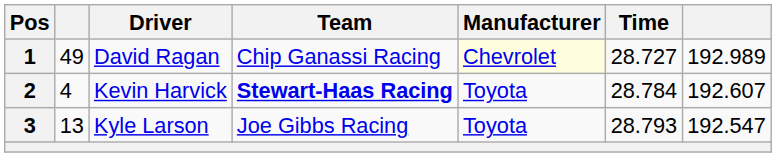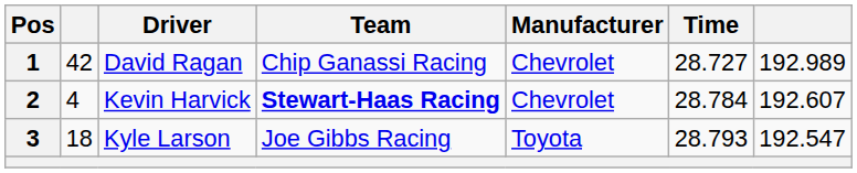 <table class="wikitable" style="font-size:95%">
 <tr>
 <th>Pos</th>
 <th></th>
 <th>Driver</th>
 <th>Team</th>
 <th>Manufacturer</th>
 <th>Time</th>
 <th></th>
 </tr>
 <tr>
 <th>1</th>
-<td>49</td>
+<td>42</td>
 <td><a href='#'>David Ragan</a></td>
 <td><a href='#'>Chip Ganassi Racing</a></td>
-<td style="background: lightyellow;"><a href='#'>Chevrolet</a></td>
+<td><a href='#'>Chevrolet</a></td>
 <td>28.727</td>
 <td>192.989</td>
 </tr>
 <tr>
 <th>2</th>
 <td>4</td>
 <td><a href='#'>Kevin Harvick</a></td>
 <td><strong><a href='#'>Stewart-Haas Racing</a></strong></td>
-<td><a href='#'>Toyota</a></td>
+<td><a href='#'>Chevrolet</a></td>
 <td>28.784</td>
 <td>192.607</td>
 </tr>
 <tr>
 <th>3</th>
-<td>13</td>
+<td>18</td>
 <td><a href='#'>Kyle Larson</a></td>
 <td><a href='#'>Joe Gibbs Racing</a></td>
 <td><a href='#'>Toyota</a></td>
 <td>28.793</td>
 <td>192.547</td>
 </tr>
 <tr>
 <th colspan="7"></th>
 </tr>
 </table>
